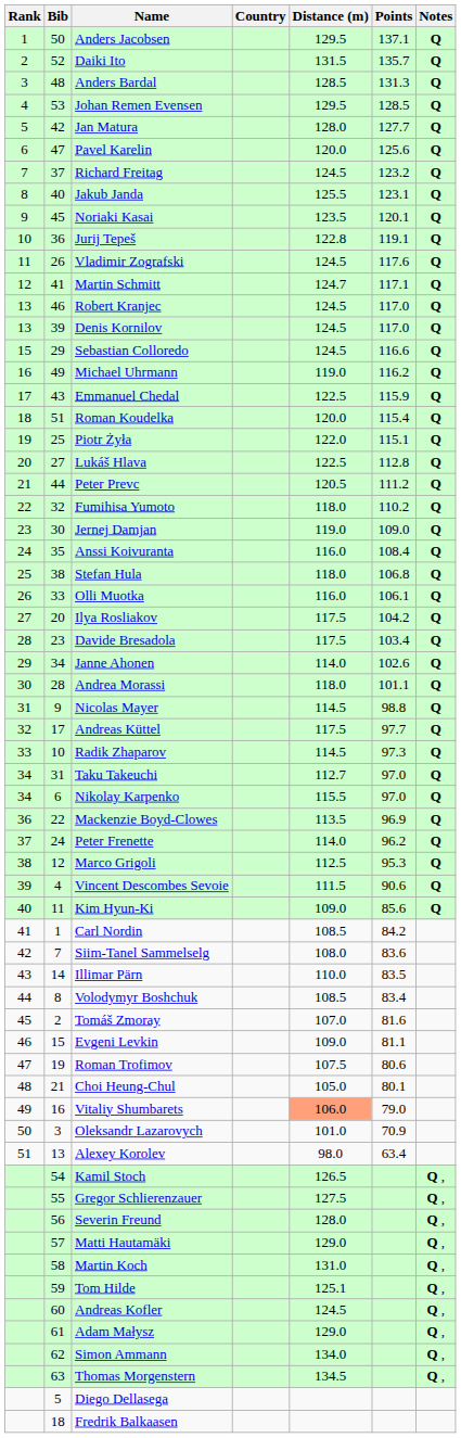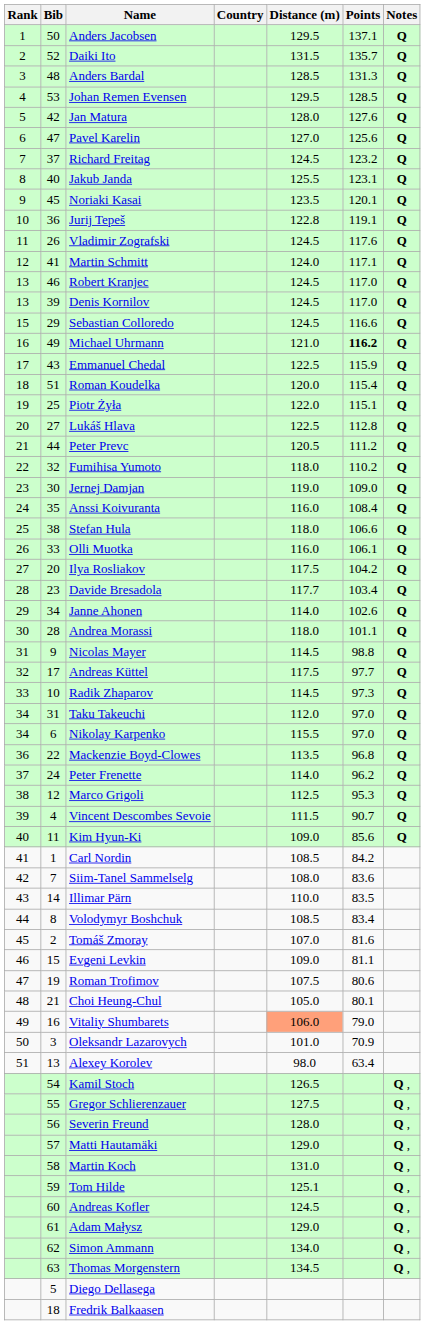 <table class="wikitable sortable" style="text-align:center">
 <tr>
 <th>Rank</th>
 <th>Bib</th>
 <th>Name</th>
 <th>Country</th>
 <th>Distance (m)</th>
 <th>Points</th>
 <th>Notes</th>
 </tr>
 <tr bgcolor=ccffcc>
 <td>1</td>
 <td>50</td>
 <td align=left><a href='#'>Anders Jacobsen</a></td>
 <td align=left></td>
 <td>129.5</td>
 <td>137.1</td>
 <td><strong>Q</strong></td>
 </tr>
 <tr bgcolor=ccffcc>
 <td>2</td>
 <td>52</td>
 <td align=left><a href='#'>Daiki Ito</a></td>
 <td align=left></td>
 <td>131.5</td>
 <td>135.7</td>
 <td><strong>Q</strong></td>
 </tr>
 <tr bgcolor=ccffcc>
 <td>3</td>
 <td>48</td>
 <td align=left><a href='#'>Anders Bardal</a></td>
 <td align=left></td>
 <td>128.5</td>
 <td>131.3</td>
 <td><strong>Q</strong></td>
 </tr>
 <tr bgcolor=ccffcc>
 <td>4</td>
 <td>53</td>
 <td align=left><a href='#'>Johan Remen Evensen</a></td>
 <td align=left></td>
 <td>129.5</td>
 <td>128.5</td>
 <td><strong>Q</strong></td>
 </tr>
 <tr bgcolor=ccffcc>
 <td>5</td>
 <td>42</td>
 <td align=left><a href='#'>Jan Matura</a></td>
 <td align=left></td>
 <td>128.0</td>
-<td>127.7</td>
+<td>127.6</td>
 <td><strong>Q</strong></td>
 </tr>
 <tr bgcolor=ccffcc>
 <td>6</td>
 <td>47</td>
 <td align=left><a href='#'>Pavel Karelin</a></td>
 <td align=left></td>
-<td>120.0</td>
+<td>127.0</td>
 <td>125.6</td>
 <td><strong>Q</strong></td>
 </tr>
 <tr bgcolor=ccffcc>
 <td>7</td>
 <td>37</td>
 <td align=left><a href='#'>Richard Freitag</a></td>
 <td align=left></td>
 <td>124.5</td>
 <td>123.2</td>
 <td><strong>Q</strong></td>
 </tr>
 <tr bgcolor=ccffcc>
 <td>8</td>
 <td>40</td>
 <td align=left><a href='#'>Jakub Janda</a></td>
 <td align=left></td>
 <td>125.5</td>
 <td>123.1</td>
 <td><strong>Q</strong></td>
 </tr>
 <tr bgcolor=ccffcc>
 <td>9</td>
 <td>45</td>
 <td align=left><a href='#'>Noriaki Kasai</a></td>
 <td align=left></td>
 <td>123.5</td>
 <td>120.1</td>
 <td><strong>Q</strong></td>
 </tr>
 <tr bgcolor=ccffcc>
 <td>10</td>
 <td>36</td>
 <td align=left><a href='#'>Jurij Tepeš</a></td>
 <td align=left></td>
 <td>122.8</td>
 <td>119.1</td>
 <td><strong>Q</strong></td>
 </tr>
 <tr bgcolor=ccffcc>
 <td>11</td>
 <td>26</td>
 <td align=left><a href='#'>Vladimir Zografski</a></td>
 <td align=left></td>
 <td>124.5</td>
 <td>117.6</td>
 <td><strong>Q</strong></td>
 </tr>
 <tr bgcolor=ccffcc>
 <td>12</td>
 <td>41</td>
 <td align=left><a href='#'>Martin Schmitt</a></td>
 <td align=left></td>
-<td>124.7</td>
+<td>124.0</td>
 <td>117.1</td>
 <td><strong>Q</strong></td>
 </tr>
 <tr bgcolor=ccffcc>
 <td>13</td>
 <td>46</td>
 <td align=left><a href='#'>Robert Kranjec</a></td>
 <td align=left></td>
 <td>124.5</td>
 <td>117.0</td>
 <td><strong>Q</strong></td>
 </tr>
 <tr bgcolor=ccffcc>
 <td>13</td>
 <td>39</td>
 <td align=left><a href='#'>Denis Kornilov</a></td>
 <td align=left></td>
 <td>124.5</td>
 <td>117.0</td>
 <td><strong>Q</strong></td>
 </tr>
 <tr bgcolor=ccffcc>
 <td>15</td>
 <td>29</td>
 <td align=left><a href='#'>Sebastian Colloredo</a></td>
 <td align=left></td>
 <td>124.5</td>
 <td>116.6</td>
 <td><strong>Q</strong></td>
 </tr>
 <tr bgcolor=ccffcc>
 <td>16</td>
 <td>49</td>
 <td align=left><a href='#'>Michael Uhrmann</a></td>
 <td align=left></td>
-<td>119.0</td>
-<td>116.2</td>
+<td>121.0</td>
+<td><strong>116.2</strong></td>
 <td><strong>Q</strong></td>
 </tr>
 <tr bgcolor=ccffcc>
 <td>17</td>
 <td>43</td>
 <td align=left><a href='#'>Emmanuel Chedal</a></td>
 <td align=left></td>
 <td>122.5</td>
 <td>115.9</td>
 <td><strong>Q</strong></td>
 </tr>
 <tr bgcolor=ccffcc>
 <td>18</td>
 <td>51</td>
 <td align=left><a href='#'>Roman Koudelka</a></td>
 <td align=left></td>
 <td>120.0</td>
 <td>115.4</td>
 <td><strong>Q</strong></td>
 </tr>
 <tr bgcolor=ccffcc>
 <td>19</td>
 <td>25</td>
 <td align=left><a href='#'>Piotr Żyła</a></td>
 <td align=left></td>
 <td>122.0</td>
 <td>115.1</td>
 <td><strong>Q</strong></td>
 </tr>
 <tr bgcolor=ccffcc>
 <td>20</td>
 <td>27</td>
 <td align=left><a href='#'>Lukáš Hlava</a></td>
 <td align=left></td>
 <td>122.5</td>
 <td>112.8</td>
 <td><strong>Q</strong></td>
 </tr>
 <tr bgcolor=ccffcc>
 <td>21</td>
 <td>44</td>
 <td align=left><a href='#'>Peter Prevc</a></td>
 <td align=left></td>
 <td>120.5</td>
 <td>111.2</td>
 <td><strong>Q</strong></td>
 </tr>
 <tr bgcolor=ccffcc>
 <td>22</td>
 <td>32</td>
 <td align=left><a href='#'>Fumihisa Yumoto</a></td>
 <td align=left></td>
 <td>118.0</td>
 <td>110.2</td>
 <td><strong>Q</strong></td>
 </tr>
 <tr bgcolor=ccffcc>
 <td>23</td>
 <td>30</td>
 <td align=left><a href='#'>Jernej Damjan</a></td>
 <td align=left></td>
 <td>119.0</td>
 <td>109.0</td>
 <td><strong>Q</strong></td>
 </tr>
 <tr bgcolor=ccffcc>
 <td>24</td>
 <td>35</td>
 <td align=left><a href='#'>Anssi Koivuranta</a></td>
 <td align=left></td>
 <td>116.0</td>
 <td>108.4</td>
 <td><strong>Q</strong></td>
 </tr>
 <tr bgcolor=ccffcc>
 <td>25</td>
 <td>38</td>
 <td align=left><a href='#'>Stefan Hula</a></td>
 <td align=left></td>
 <td>118.0</td>
-<td>106.8</td>
+<td>106.6</td>
 <td><strong>Q</strong></td>
 </tr>
 <tr bgcolor=ccffcc>
 <td>26</td>
 <td>33</td>
 <td align=left><a href='#'>Olli Muotka</a></td>
 <td align=left></td>
 <td>116.0</td>
 <td>106.1</td>
 <td><strong>Q</strong></td>
 </tr>
 <tr bgcolor=ccffcc>
 <td>27</td>
 <td>20</td>
 <td align=left><a href='#'>Ilya Rosliakov</a></td>
 <td align=left></td>
 <td>117.5</td>
 <td>104.2</td>
 <td><strong>Q</strong></td>
 </tr>
 <tr bgcolor=ccffcc>
 <td>28</td>
 <td>23</td>
 <td align=left><a href='#'>Davide Bresadola</a></td>
 <td align=left></td>
-<td>117.5</td>
+<td>117.7</td>
 <td>103.4</td>
 <td><strong>Q</strong></td>
 </tr>
 <tr bgcolor=ccffcc>
 <td>29</td>
 <td>34</td>
 <td align=left><a href='#'>Janne Ahonen</a></td>
 <td align=left></td>
 <td>114.0</td>
 <td>102.6</td>
 <td><strong>Q</strong></td>
 </tr>
 <tr bgcolor=ccffcc>
 <td>30</td>
 <td>28</td>
 <td align=left><a href='#'>Andrea Morassi</a></td>
 <td align=left></td>
 <td>118.0</td>
 <td>101.1</td>
 <td><strong>Q</strong></td>
 </tr>
 <tr bgcolor=ccffcc>
 <td>31</td>
 <td>9</td>
 <td align=left><a href='#'>Nicolas Mayer</a></td>
 <td align=left></td>
 <td>114.5</td>
 <td>98.8</td>
 <td><strong>Q</strong></td>
 </tr>
 <tr bgcolor=ccffcc>
 <td>32</td>
 <td>17</td>
 <td align=left><a href='#'>Andreas Küttel</a></td>
 <td align=left></td>
 <td>117.5</td>
 <td>97.7</td>
 <td><strong>Q</strong></td>
 </tr>
 <tr bgcolor=ccffcc>
 <td>33</td>
 <td>10</td>
 <td align=left><a href='#'>Radik Zhaparov</a></td>
 <td align=left></td>
 <td>114.5</td>
 <td>97.3</td>
 <td><strong>Q</strong></td>
 </tr>
 <tr bgcolor=ccffcc>
 <td>34</td>
 <td>31</td>
 <td align=left><a href='#'>Taku Takeuchi</a></td>
 <td align=left></td>
-<td>112.7</td>
+<td>112.0</td>
 <td>97.0</td>
 <td><strong>Q</strong></td>
 </tr>
 <tr bgcolor=ccffcc>
 <td>34</td>
 <td>6</td>
 <td align=left><a href='#'>Nikolay Karpenko</a></td>
 <td align=left></td>
 <td>115.5</td>
 <td>97.0</td>
 <td><strong>Q</strong></td>
 </tr>
 <tr bgcolor=ccffcc>
 <td>36</td>
 <td>22</td>
 <td align=left><a href='#'>Mackenzie Boyd-Clowes</a></td>
 <td align=left></td>
 <td>113.5</td>
-<td>96.9</td>
+<td>96.8</td>
 <td><strong>Q</strong></td>
 </tr>
 <tr bgcolor=ccffcc>
 <td>37</td>
 <td>24</td>
 <td align=left><a href='#'>Peter Frenette</a></td>
 <td align=left></td>
 <td>114.0</td>
 <td>96.2</td>
 <td><strong>Q</strong></td>
 </tr>
 <tr bgcolor=ccffcc>
 <td>38</td>
 <td>12</td>
 <td align=left><a href='#'>Marco Grigoli</a></td>
 <td align=left></td>
 <td>112.5</td>
 <td>95.3</td>
 <td><strong>Q</strong></td>
 </tr>
 <tr bgcolor=ccffcc>
 <td>39</td>
 <td>4</td>
 <td align=left><a href='#'>Vincent Descombes Sevoie</a></td>
 <td align=left></td>
 <td>111.5</td>
-<td>90.6</td>
+<td>90.7</td>
 <td><strong>Q</strong></td>
 </tr>
 <tr bgcolor=ccffcc>
 <td>40</td>
 <td>11</td>
 <td align=left><a href='#'>Kim Hyun-Ki</a></td>
 <td align=left></td>
 <td>109.0</td>
 <td>85.6</td>
 <td><strong>Q</strong></td>
 </tr>
 <tr>
 <td>41</td>
 <td>1</td>
 <td align=left><a href='#'>Carl Nordin</a></td>
 <td align=left></td>
 <td>108.5</td>
 <td>84.2</td>
 <td></td>
 </tr>
 <tr>
 <td>42</td>
 <td>7</td>
 <td align=left><a href='#'>Siim-Tanel Sammelselg</a></td>
 <td align=left></td>
 <td>108.0</td>
 <td>83.6</td>
 <td></td>
 </tr>
 <tr>
 <td>43</td>
 <td>14</td>
 <td align=left><a href='#'>Illimar Pärn</a></td>
 <td align=left></td>
 <td>110.0</td>
 <td>83.5</td>
 <td></td>
 </tr>
 <tr>
 <td>44</td>
 <td>8</td>
 <td align=left><a href='#'>Volodymyr Boshchuk</a></td>
 <td align=left></td>
 <td>108.5</td>
 <td>83.4</td>
 <td></td>
 </tr>
 <tr>
 <td>45</td>
 <td>2</td>
 <td align=left><a href='#'>Tomáš Zmoray</a></td>
 <td align=left></td>
 <td>107.0</td>
 <td>81.6</td>
 <td></td>
 </tr>
 <tr>
 <td>46</td>
 <td>15</td>
 <td align=left><a href='#'>Evgeni Levkin</a></td>
 <td align=left></td>
 <td>109.0</td>
 <td>81.1</td>
 <td></td>
 </tr>
 <tr>
 <td>47</td>
 <td>19</td>
 <td align=left><a href='#'>Roman Trofimov</a></td>
 <td align=left></td>
 <td>107.5</td>
 <td>80.6</td>
 <td></td>
 </tr>
 <tr>
 <td>48</td>
 <td>21</td>
 <td align=left><a href='#'>Choi Heung-Chul</a></td>
 <td align=left></td>
 <td>105.0</td>
 <td>80.1</td>
 <td></td>
 </tr>
 <tr>
 <td>49</td>
 <td>16</td>
 <td align=left><a href='#'>Vitaliy Shumbarets</a></td>
 <td align=left></td>
 <td style="background: lightsalmon;">106.0</td>
 <td>79.0</td>
 <td></td>
 </tr>
 <tr>
 <td>50</td>
 <td>3</td>
 <td align=left><a href='#'>Oleksandr Lazarovych</a></td>
 <td align=left></td>
 <td>101.0</td>
 <td>70.9</td>
 <td></td>
 </tr>
 <tr>
 <td>51</td>
 <td>13</td>
 <td align=left><a href='#'>Alexey Korolev</a></td>
 <td align=left></td>
 <td>98.0</td>
 <td>63.4</td>
 <td></td>
 </tr>
 <tr bgcolor=ccffcc>
 <td></td>
 <td>54</td>
 <td align=left><a href='#'>Kamil Stoch</a></td>
 <td align=left></td>
 <td>126.5</td>
 <td></td>
 <td><strong>Q</strong> , </td>
 </tr>
 <tr bgcolor=ccffcc>
 <td></td>
 <td>55</td>
 <td align=left><a href='#'>Gregor Schlierenzauer</a></td>
 <td align=left></td>
 <td>127.5</td>
 <td></td>
 <td><strong>Q</strong> , </td>
 </tr>
 <tr bgcolor=ccffcc>
 <td></td>
 <td>56</td>
 <td align=left><a href='#'>Severin Freund</a></td>
 <td align=left></td>
 <td>128.0</td>
 <td></td>
 <td><strong>Q</strong> , </td>
 </tr>
 <tr bgcolor=ccffcc>
 <td></td>
 <td>57</td>
 <td align=left><a href='#'>Matti Hautamäki</a></td>
 <td align=left></td>
 <td>129.0</td>
 <td></td>
 <td><strong>Q</strong> , </td>
 </tr>
 <tr bgcolor=ccffcc>
 <td></td>
 <td>58</td>
 <td align=left><a href='#'>Martin Koch</a></td>
 <td align=left></td>
 <td>131.0</td>
 <td></td>
 <td><strong>Q</strong> , </td>
 </tr>
 <tr bgcolor=ccffcc>
 <td></td>
 <td>59</td>
 <td align=left><a href='#'>Tom Hilde</a></td>
 <td align=left></td>
 <td>125.1</td>
 <td></td>
 <td><strong>Q</strong> , </td>
 </tr>
 <tr bgcolor=ccffcc>
 <td></td>
 <td>60</td>
 <td align=left><a href='#'>Andreas Kofler</a></td>
 <td align=left></td>
 <td>124.5</td>
 <td></td>
 <td><strong>Q</strong> , </td>
 </tr>
 <tr bgcolor=ccffcc>
 <td></td>
 <td>61</td>
 <td align=left><a href='#'>Adam Małysz</a></td>
 <td align=left></td>
 <td>129.0</td>
 <td></td>
 <td><strong>Q</strong> , </td>
 </tr>
 <tr bgcolor=ccffcc>
 <td></td>
 <td>62</td>
 <td align=left><a href='#'>Simon Ammann</a></td>
 <td align=left></td>
 <td>134.0</td>
 <td></td>
 <td><strong>Q</strong> , </td>
 </tr>
 <tr bgcolor=ccffcc>
 <td></td>
 <td>63</td>
 <td align=left><a href='#'>Thomas Morgenstern</a></td>
 <td align=left></td>
 <td>134.5</td>
 <td></td>
 <td><strong>Q</strong> , </td>
 </tr>
 <tr>
 <td></td>
 <td>5</td>
 <td align=left><a href='#'>Diego Dellasega</a></td>
 <td align=left></td>
 <td></td>
 <td></td>
 <td></td>
 </tr>
 <tr>
 <td></td>
 <td>18</td>
 <td align=left><a href='#'>Fredrik Balkaasen</a></td>
 <td align=left></td>
 <td></td>
 <td></td>
 <td></td>
 </tr>
 </table>
